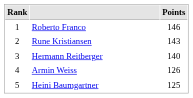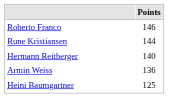 <table cellspacing="1" cellpadding="3" style="border:1px solid #AAAAAA;font-size:86%">
 <tr bgcolor="#E4E4E4">
-<th style="border-bottom:1px solid #AAAAAA" width=10>Rank</th>
 <th style="border-bottom:1px solid #AAAAAA" width=200></th>
 <th style="border-bottom:1px solid #AAAAAA" width=20>Points</th>
 </tr>
 <tr>
-<td align="center">1</td>
 <td> <a href='#'>Roberto Franco</a></td>
 <td align=center>146</td>
 </tr>
 <tr>
-<td align="center">2</td>
 <td> <a href='#'>Rune Kristiansen</a></td>
-<td align=center>143</td>
+<td align=center>144</td>
 </tr>
 <tr>
-<td align="center">3</td>
 <td> <a href='#'>Hermann Reitberger</a></td>
 <td align=center>140</td>
 </tr>
 <tr>
-<td align="center">4</td>
 <td> <a href='#'>Armin Weiss</a></td>
-<td align=center>126</td>
+<td align=center>136</td>
 </tr>
 <tr>
-<td align="center">5</td>
 <td> <a href='#'>Heini Baumgartner</a></td>
 <td align=center>125</td>
 </tr>
 </table>
